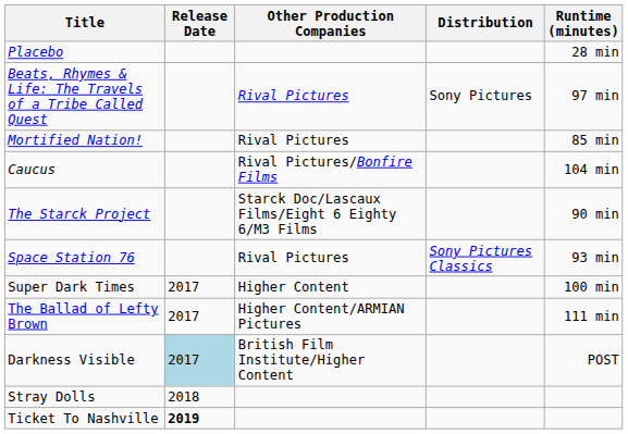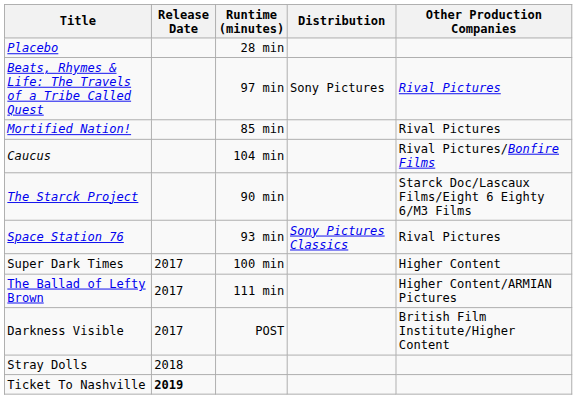 <table class="wikitable sortable">
 <tr>
 <th>Title</th>
 <th>Release Date</th>
+<th>Runtime<br>(minutes)</th>
+<th>Distribution</th>
 <th>Other Production Companies</th>
-<th>Distribution</th>
-<th>Runtime<br>(minutes)</th>
 </tr>
 <tr>
 <td><em><a href='#'>Placebo</a></em></td>
 <td></td>
+<td align="right">28 min</td>
 <td></td>
 <td></td>
-<td align="right">28 min</td>
 </tr>
 <tr>
 <td><em><a href='#'>Beats, Rhymes & Life: The Travels of a Tribe Called Quest</a></em></td>
 <td></td>
+<td align="right">97 min</td>
+<td>Sony Pictures</td>
 <td><em><a href='#'>Rival Pictures</a></em></td>
-<td>Sony Pictures</td>
-<td align="right">97 min</td>
 </tr>
 <tr>
 <td><em><a href='#'>Mortified Nation!</a></em></td>
 <td></td>
+<td align="right">85 min</td>
+<td></td>
 <td>Rival Pictures</td>
-<td></td>
-<td align="right">85 min</td>
 </tr>
 <tr>
 <td><em>Caucus</em></td>
 <td></td>
+<td align="right">104 min</td>
+<td></td>
 <td>Rival Pictures/<em><a href='#'>Bonfire Films</a></em></td>
-<td></td>
-<td align="right">104 min</td>
 </tr>
 <tr>
 <td><em><a href='#'>The Starck Project</a></em></td>
 <td></td>
+<td align="right">90 min</td>
+<td></td>
 <td>Starck Doc/Lascaux Films/Eight 6 Eighty 6/M3 Films</td>
-<td></td>
-<td align="right">90 min</td>
 </tr>
 <tr>
 <td><em><a href='#'>Space Station 76</a></em></td>
 <td></td>
+<td align="right">93 min</td>
+<td><em><a href='#'>Sony Pictures Classics</a></em></td>
 <td>Rival Pictures</td>
-<td><em><a href='#'>Sony Pictures Classics</a></em></td>
-<td align="right">93 min</td>
 </tr>
 <tr>
 <td>Super Dark Times</td>
 <td>2017</td>
+<td align="right">100 min</td>
+<td></td>
 <td>Higher Content</td>
-<td></td>
-<td align="right">100 min</td>
 </tr>
 <tr>
 <td><a href='#'>The Ballad of Lefty Brown</a></td>
 <td>2017</td>
+<td align="right">111 min</td>
+<td></td>
 <td>Higher Content/ARMIAN Pictures</td>
-<td></td>
-<td align="right">111 min</td>
 </tr>
 <tr>
 <td>Darkness Visible</td>
-<td style="background: lightblue;">2017</td>
+<td>2017</td>
+<td align="right">POST</td>
+<td></td>
 <td>British Film Institute/Higher Content</td>
-<td></td>
-<td align="right">POST</td>
 </tr>
 <tr>
 <td>Stray Dolls</td>
 <td>2018</td>
 <td></td>
 <td></td>
 <td></td>
 </tr>
 <tr>
 <td>Ticket To Nashville</td>
 <td><strong>2019</strong></td>
 <td></td>
 <td></td>
 <td></td>
 </tr>
 </table>
